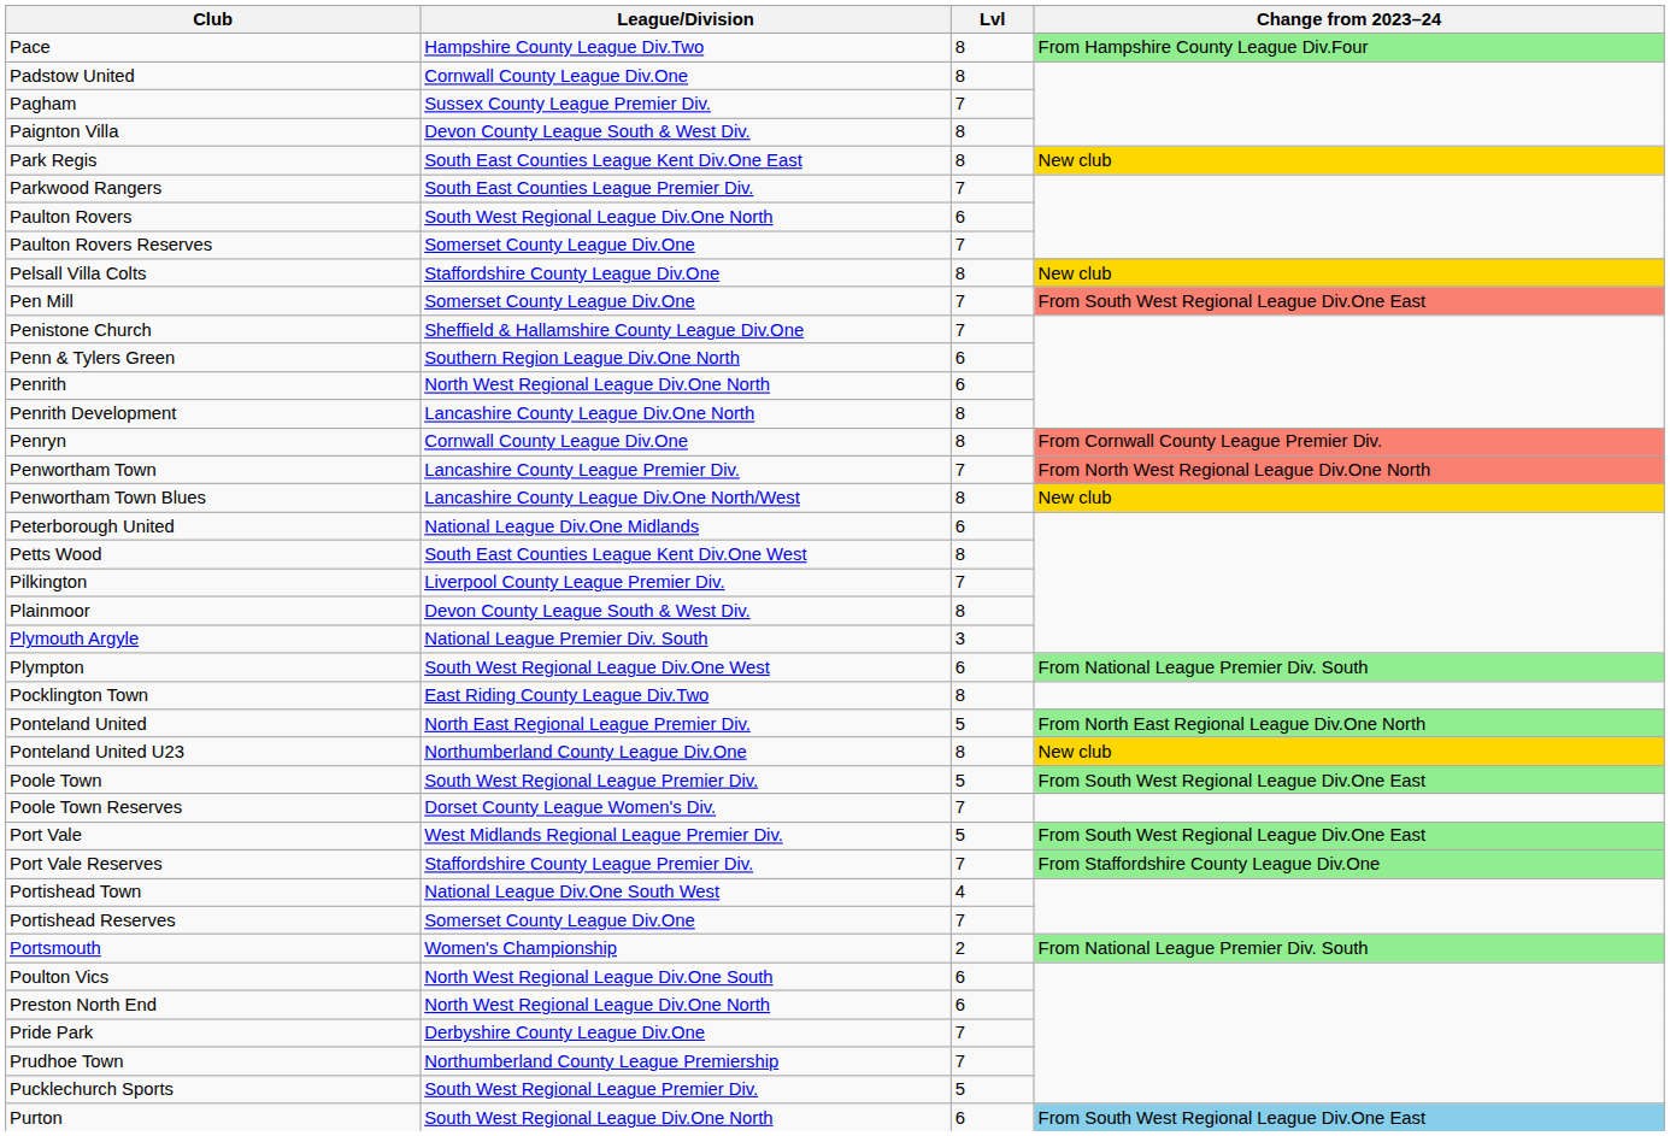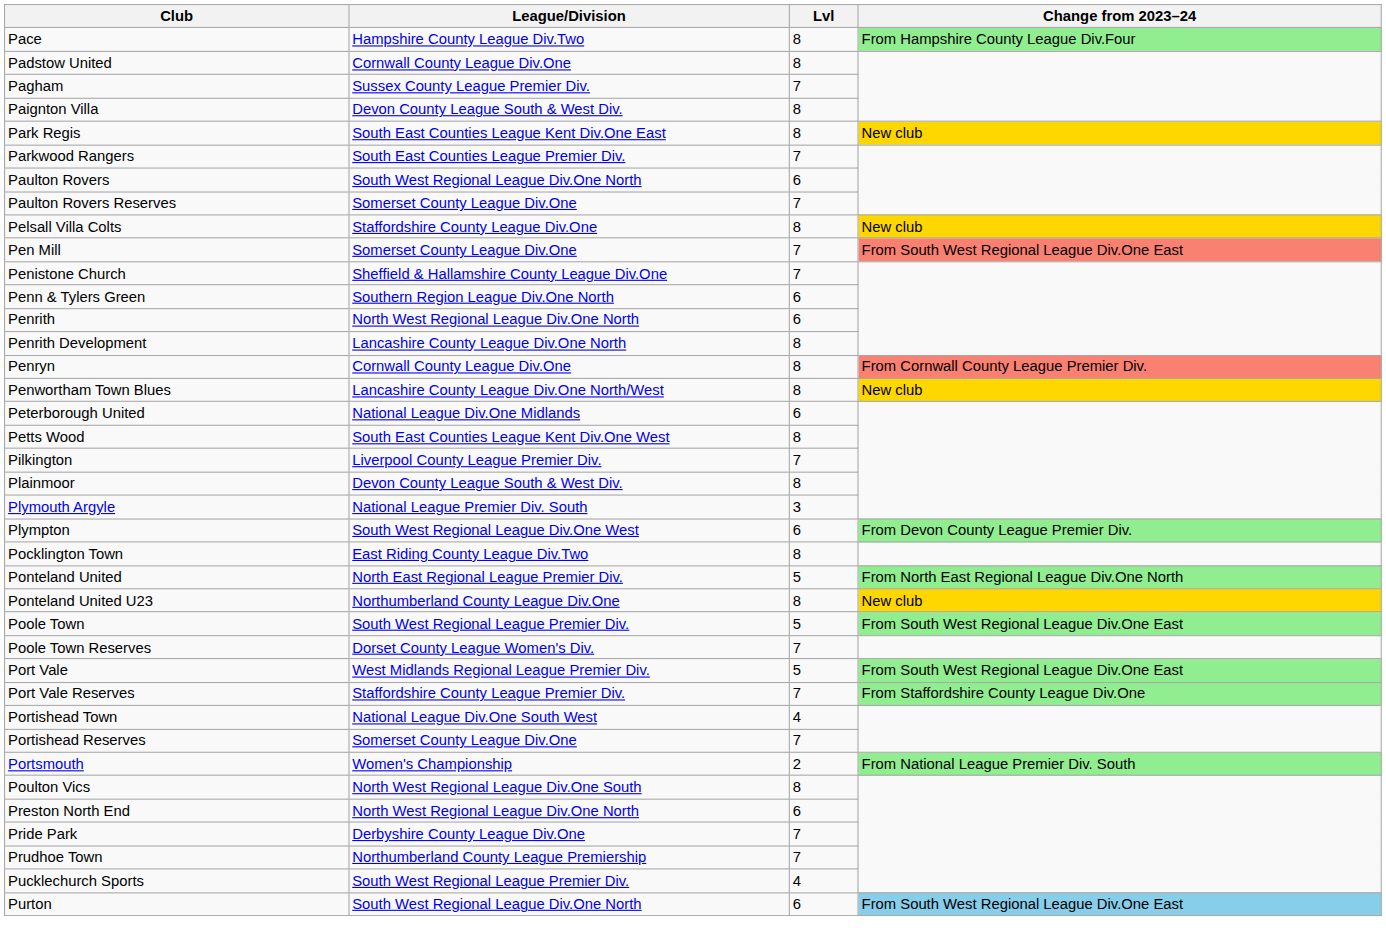 <table class="wikitable sortable" width=100% style="font-size:85%">
 <tr>
 <th width=25%>Club</th>
 <th width=32%>League/Division</th>
 <th width=5%>Lvl</th>
 <th width=38%>Change from 2023–24</th>
 </tr>
 <tr>
 <td>Pace</td>
 <td><a href='#'>Hampshire County League Div.Two</a></td>
 <td>8</td>
 <td style="background:lightgreen">From Hampshire County League Div.Four</td>
 </tr>
 <tr>
 <td>Padstow United</td>
 <td><a href='#'>Cornwall County League Div.One</a></td>
 <td>8</td>
 </tr>
 <tr>
 <td>Pagham</td>
 <td><a href='#'>Sussex County League Premier Div.</a></td>
 <td>7</td>
 </tr>
 <tr>
 <td>Paignton Villa</td>
 <td><a href='#'>Devon County League South & West Div.</a></td>
 <td>8</td>
 </tr>
 <tr>
 <td>Park Regis</td>
 <td><a href='#'>South East Counties League Kent Div.One East</a></td>
 <td>8</td>
 <td style="background:gold">New club</td>
 </tr>
 <tr>
 <td>Parkwood Rangers</td>
 <td><a href='#'>South East Counties League Premier Div.</a></td>
 <td>7</td>
 </tr>
 <tr>
 <td>Paulton Rovers</td>
 <td><a href='#'>South West Regional League Div.One North</a></td>
 <td>6</td>
 </tr>
 <tr>
 <td>Paulton Rovers Reserves</td>
 <td><a href='#'>Somerset County League Div.One</a></td>
 <td>7</td>
 </tr>
 <tr>
 <td>Pelsall Villa Colts</td>
 <td><a href='#'>Staffordshire County League Div.One</a></td>
 <td>8</td>
 <td style="background:gold">New club</td>
 </tr>
 <tr>
 <td>Pen Mill</td>
 <td><a href='#'>Somerset County League Div.One</a></td>
 <td>7</td>
 <td style="background:salmon">From South West Regional League Div.One East</td>
 </tr>
 <tr>
 <td>Penistone Church</td>
 <td><a href='#'>Sheffield & Hallamshire County League Div.One</a></td>
 <td>7</td>
 </tr>
 <tr>
 <td>Penn & Tylers Green</td>
 <td><a href='#'>Southern Region League Div.One North</a></td>
 <td>6</td>
 </tr>
 <tr>
 <td>Penrith</td>
 <td><a href='#'>North West Regional League Div.One North</a></td>
 <td>6</td>
 </tr>
 <tr>
 <td>Penrith Development</td>
 <td><a href='#'>Lancashire County League Div.One North</a></td>
 <td>8</td>
 </tr>
 <tr>
 <td>Penryn</td>
 <td><a href='#'>Cornwall County League Div.One</a></td>
 <td>8</td>
 <td style="background:salmon">From Cornwall County League Premier Div.</td>
 </tr>
 <tr>
-<td>Penwortham Town</td>
-<td><a href='#'>Lancashire County League Premier Div.</a></td>
-<td>7</td>
-<td style="background:salmon">From North West Regional League Div.One North</td>
-</tr>
-<tr>
 <td>Penwortham Town Blues</td>
 <td><a href='#'>Lancashire County League Div.One North/West</a></td>
 <td>8</td>
 <td style="background:gold">New club</td>
 </tr>
 <tr>
 <td>Peterborough United</td>
 <td><a href='#'>National League Div.One Midlands</a></td>
 <td>6</td>
 </tr>
 <tr>
 <td>Petts Wood</td>
 <td><a href='#'>South East Counties League Kent Div.One West</a></td>
 <td>8</td>
 </tr>
 <tr>
 <td>Pilkington</td>
 <td><a href='#'>Liverpool County League Premier Div.</a></td>
 <td>7</td>
 </tr>
 <tr>
 <td>Plainmoor</td>
 <td><a href='#'>Devon County League South & West Div.</a></td>
 <td>8</td>
 </tr>
 <tr>
 <td><a href='#'>Plymouth Argyle</a></td>
 <td><a href='#'>National League Premier Div. South</a></td>
 <td>3</td>
 </tr>
 <tr>
 <td>Plympton</td>
 <td><a href='#'>South West Regional League Div.One West</a></td>
 <td>6</td>
-<td style="background:lightgreen">From National League Premier Div. South</td>
+<td style="background:lightgreen">From Devon County League Premier Div.</td>
 </tr>
 <tr>
 <td>Pocklington Town</td>
 <td><a href='#'>East Riding County League Div.Two</a></td>
 <td>8</td>
 </tr>
 <tr>
 <td>Ponteland United</td>
 <td><a href='#'>North East Regional League Premier Div.</a></td>
 <td>5</td>
 <td style="background:lightgreen">From North East Regional League Div.One North</td>
 </tr>
 <tr>
 <td>Ponteland United U23</td>
 <td><a href='#'>Northumberland County League Div.One</a></td>
 <td>8</td>
 <td style="background:gold">New club</td>
 </tr>
 <tr>
 <td>Poole Town</td>
 <td><a href='#'>South West Regional League Premier Div.</a></td>
 <td>5</td>
 <td style="background:lightgreen">From South West Regional League Div.One East</td>
 </tr>
 <tr>
 <td>Poole Town Reserves</td>
 <td><a href='#'>Dorset County League Women's Div.</a></td>
 <td>7</td>
 </tr>
 <tr>
 <td>Port Vale</td>
 <td><a href='#'>West Midlands Regional League Premier Div.</a></td>
 <td>5</td>
 <td style="background:lightgreen">From South West Regional League Div.One East</td>
 </tr>
 <tr>
 <td>Port Vale Reserves</td>
 <td><a href='#'>Staffordshire County League Premier Div.</a></td>
 <td>7</td>
 <td style="background:lightgreen">From Staffordshire County League Div.One</td>
 </tr>
 <tr>
 <td>Portishead Town</td>
 <td><a href='#'>National League Div.One South West</a></td>
 <td>4</td>
 </tr>
 <tr>
 <td>Portishead Reserves</td>
 <td><a href='#'>Somerset County League Div.One</a></td>
 <td>7</td>
 </tr>
 <tr>
 <td><a href='#'>Portsmouth</a></td>
 <td><a href='#'>Women's Championship</a></td>
 <td>2</td>
 <td style="background:lightgreen">From National League Premier Div. South</td>
 </tr>
 <tr>
 <td>Poulton Vics</td>
 <td><a href='#'>North West Regional League Div.One South</a></td>
-<td>6</td>
+<td>8</td>
 </tr>
 <tr>
 <td>Preston North End</td>
 <td><a href='#'>North West Regional League Div.One North</a></td>
 <td>6</td>
 </tr>
 <tr>
 <td>Pride Park</td>
 <td><a href='#'>Derbyshire County League Div.One</a></td>
 <td>7</td>
 </tr>
 <tr>
 <td>Prudhoe Town</td>
 <td><a href='#'>Northumberland County League Premiership</a></td>
 <td>7</td>
 </tr>
 <tr>
 <td>Pucklechurch Sports</td>
 <td><a href='#'>South West Regional League Premier Div.</a></td>
-<td>5</td>
+<td>4</td>
 </tr>
 <tr>
 <td>Purton</td>
 <td><a href='#'>South West Regional League Div.One North</a></td>
 <td>6</td>
 <td style="background:skyblue">From South West Regional League Div.One East</td>
 </tr>
 <tr>
 </tr>
 </table>
